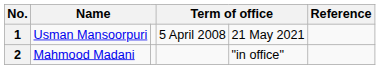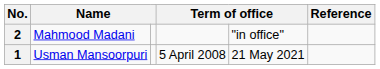 <table class="wikitable">
 <tr>
 <th>No.</th>
 <th colspan=2>Name</th>
 <th colspan=2>Term of office</th>
 <th>Reference</th>
+</tr>
+<tr>
+<th>2</th>
+<td><a href='#'>Mahmood Madani</a></td>
+<td></td>
+<td></td>
+<td>"in office"</td>
+<td></td>
 </tr>
 <tr>
 <th>1</th>
 <td><a href='#'>Usman Mansoorpuri</a></td>
 <td></td>
 <td>5 April 2008</td>
 <td>21 May 2021</td>
 <td></td>
 </tr>
-<tr>
-<th>2</th>
-<td><a href='#'>Mahmood Madani</a></td>
-<td></td>
-<td></td>
-<td>"in office"</td>
-<td></td>
-</tr>
 </table>
